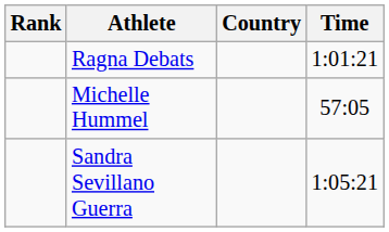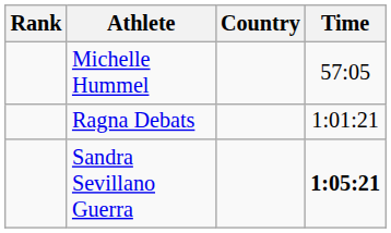 <table class="wikitable" width=40% style="font-size:90%; text-align:center;">
 <tr>
 <th>Rank</th>
 <th>Athlete</th>
 <th>Country</th>
 <th>Time</th>
 </tr>
 <tr>
 <td></td>
+<td align=left><a href='#'>Michelle Hummel</a></td>
+<td align=left></td>
+<td>57:05</td>
+</tr>
+<tr>
+<td></td>
 <td align=left><a href='#'>Ragna Debats</a></td>
 <td align=left></td>
 <td>1:01:21</td>
 </tr>
 <tr>
 <td></td>
-<td align=left><a href='#'>Michelle Hummel</a></td>
-<td align=left></td>
-<td>57:05</td>
-</tr>
-<tr>
-<td></td>
 <td align=left><a href='#'>Sandra Sevillano Guerra</a></td>
 <td align=left></td>
-<td>1:05:21</td>
+<td><strong>1:05:21</strong></td>
 </tr>
 </table>
